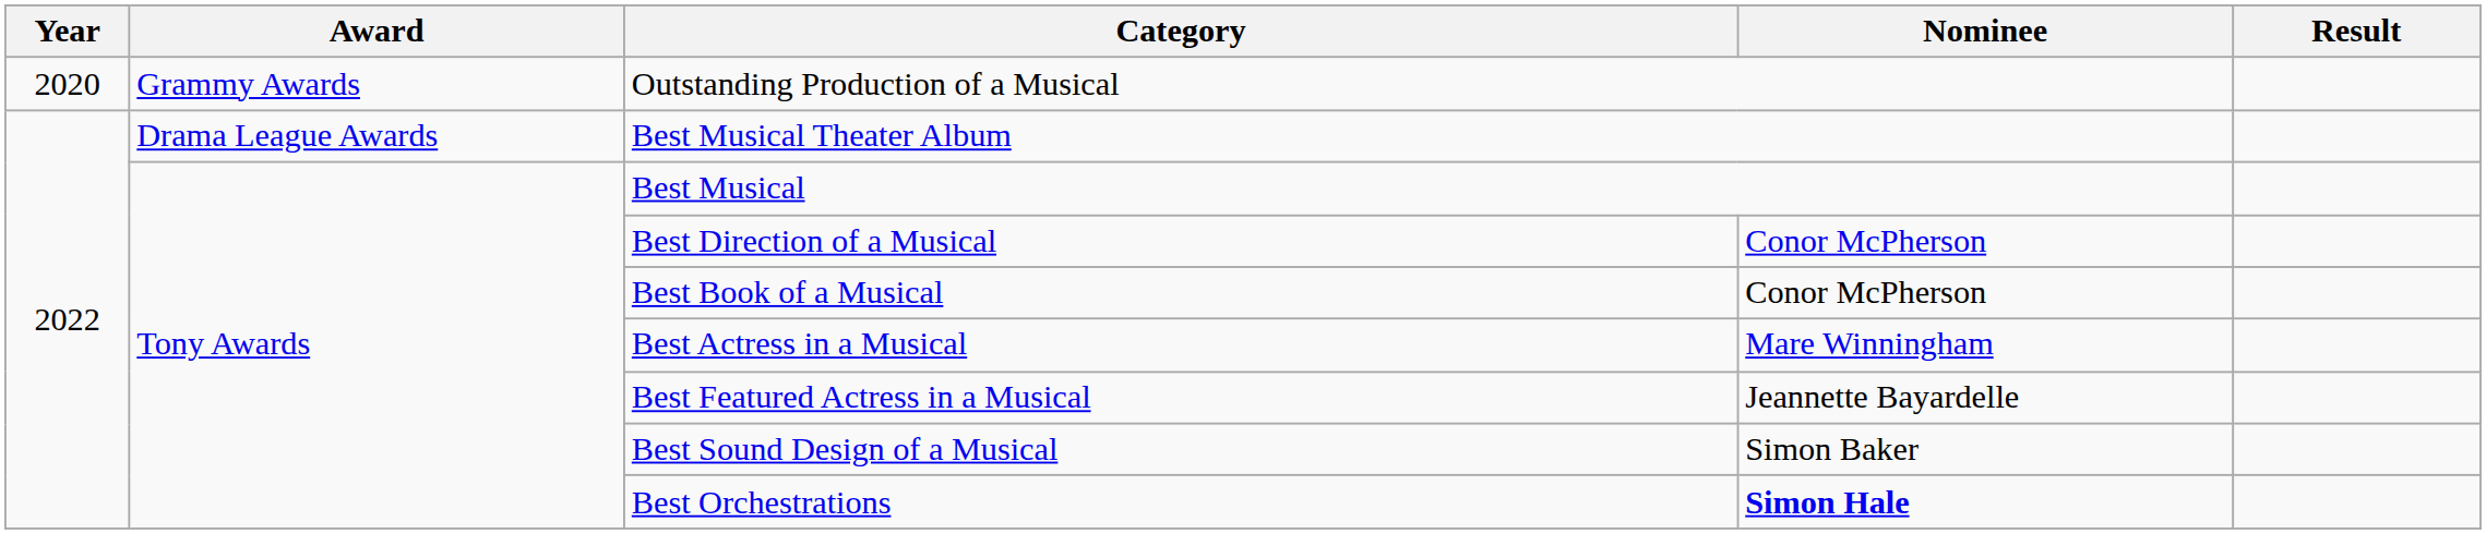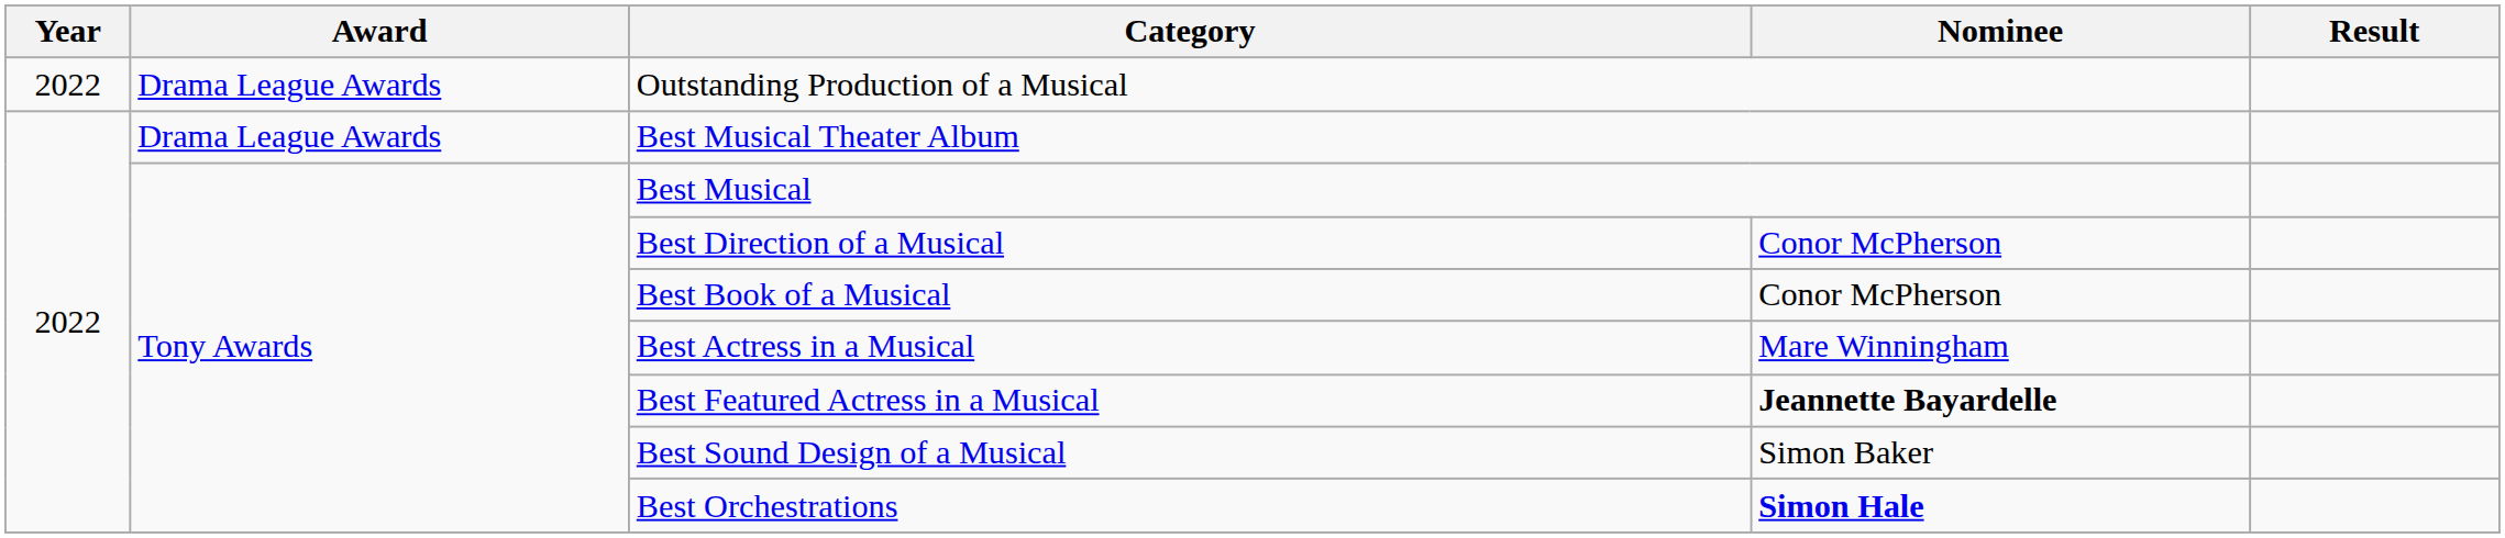 <table class="wikitable" width="95%">
 <tr>
 <th width="5%">Year</th>
 <th width="20%">Award</th>
 <th width="45%">Category</th>
 <th width="20%">Nominee</th>
 <th width="10%">Result</th>
 </tr>
 <tr>
-<td style="text-align: center;">2020</td>
-<td><a href='#'>Grammy Awards</a></td>
+<td style="text-align: center;">2022</td>
+<td><a href='#'>Drama League Awards</a></td>
 <td colspan="2">Outstanding Production of a Musical</td>
 <td></td>
 </tr>
 <tr>
 <td rowspan="8" style="text-align: center;">2022</td>
 <td><a href='#'>Drama League Awards</a></td>
 <td colspan="2"><a href='#'>Best Musical Theater Album</a></td>
 <td></td>
 </tr>
 <tr>
 <td rowspan="7"><a href='#'>Tony Awards</a></td>
 <td colspan="2"><a href='#'>Best Musical</a></td>
 <td></td>
 </tr>
 <tr>
 <td><a href='#'>Best Direction of a Musical</a></td>
 <td><a href='#'>Conor McPherson</a></td>
 <td></td>
 </tr>
 <tr>
 <td><a href='#'>Best Book of a Musical</a></td>
 <td>Conor McPherson</td>
 <td></td>
 </tr>
 <tr>
 <td><a href='#'>Best Actress in a Musical</a></td>
 <td><a href='#'>Mare Winningham</a></td>
 <td></td>
 </tr>
 <tr>
 <td><a href='#'>Best Featured Actress in a Musical</a></td>
-<td colspan="1">Jeannette Bayardelle</td>
+<td colspan="1"><strong>Jeannette Bayardelle</strong></td>
 <td></td>
 </tr>
 <tr>
 <td><a href='#'>Best Sound Design of a Musical</a></td>
 <td>Simon Baker</td>
 <td></td>
 </tr>
 <tr>
 <td><a href='#'>Best Orchestrations</a></td>
 <td><strong><a href='#'>Simon Hale</a></strong></td>
 <td></td>
 </tr>
 </table>
